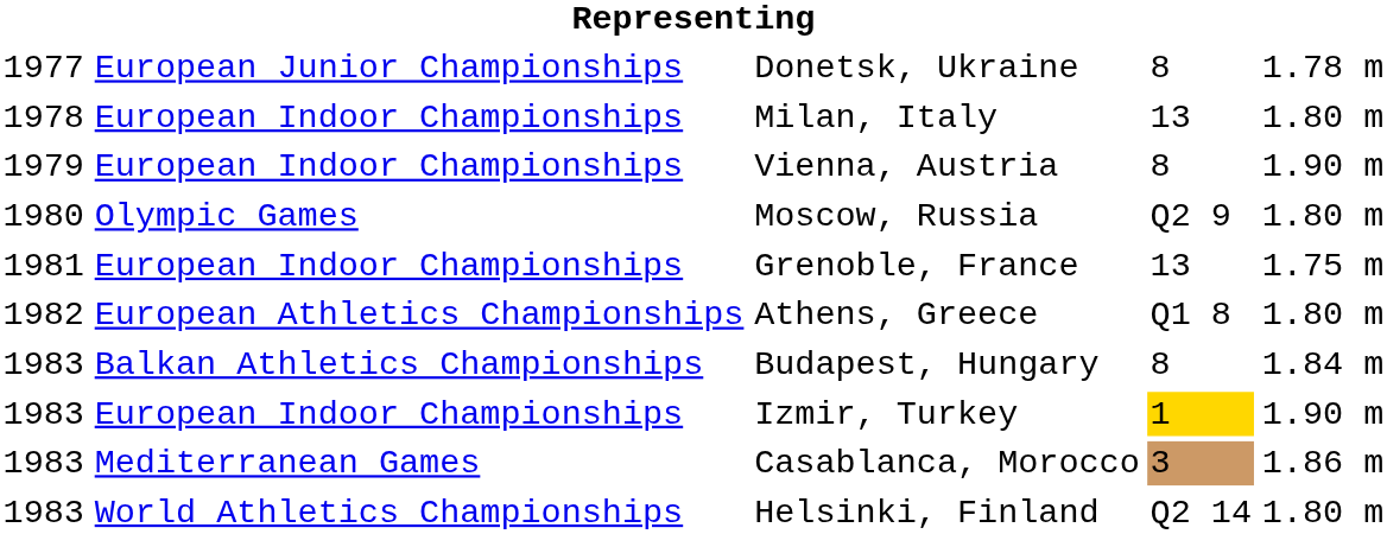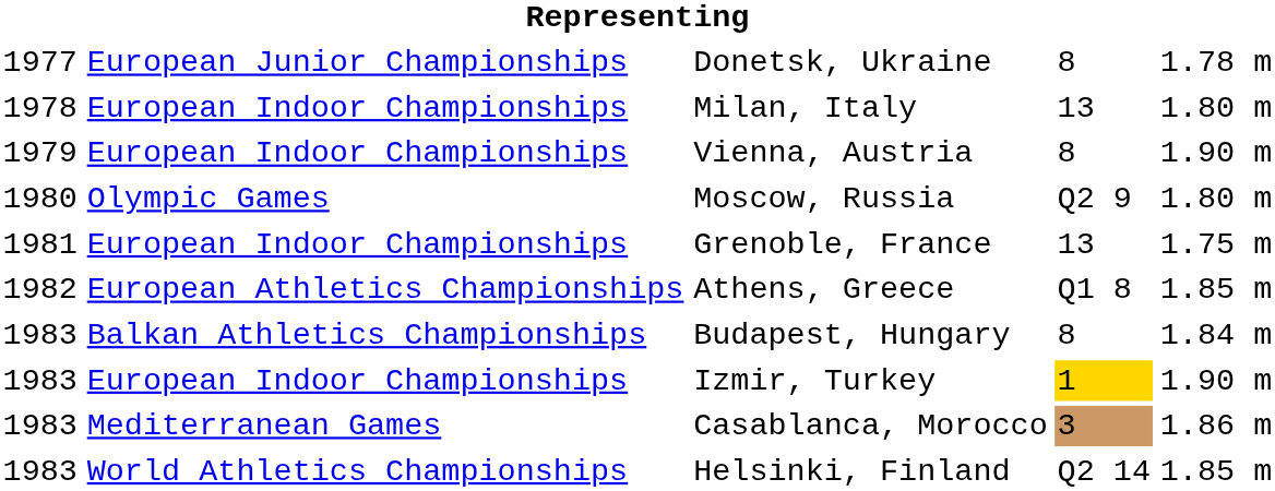 <table>
 <tr>
 <th colspan="6">Representing </th>
 </tr>
 <tr>
 <td>1977</td>
 <td><a href='#'>European Junior Championships</a></td>
 <td>Donetsk, Ukraine</td>
 <td>8</td>
 <td>1.78 m</td>
 </tr>
 <tr>
 <td>1978</td>
 <td><a href='#'>European Indoor Championships</a></td>
 <td>Milan, Italy</td>
 <td>13</td>
 <td>1.80 m</td>
 </tr>
 <tr>
 <td>1979</td>
 <td><a href='#'>European Indoor Championships</a></td>
 <td>Vienna, Austria</td>
 <td>8</td>
 <td>1.90 m</td>
 </tr>
 <tr>
 <td>1980</td>
 <td><a href='#'>Olympic Games</a></td>
 <td>Moscow, Russia</td>
 <td>Q2 9</td>
 <td>1.80 m</td>
 </tr>
 <tr>
 <td>1981</td>
 <td><a href='#'>European Indoor Championships</a></td>
 <td>Grenoble, France</td>
 <td>13</td>
 <td>1.75 m</td>
 </tr>
 <tr>
 <td>1982</td>
 <td><a href='#'>European Athletics Championships</a></td>
 <td>Athens, Greece</td>
 <td>Q1 8</td>
-<td>1.80 m</td>
+<td>1.85 m</td>
 </tr>
 <tr>
 <td>1983</td>
 <td><a href='#'>Balkan Athletics Championships</a></td>
 <td>Budapest, Hungary</td>
 <td>8</td>
 <td>1.84 m</td>
 </tr>
 <tr>
 <td>1983</td>
 <td><a href='#'>European Indoor Championships</a></td>
 <td>Izmir, Turkey</td>
 <td bgcolor="Gold">1</td>
 <td>1.90 m</td>
 </tr>
 <tr>
 <td>1983</td>
 <td><a href='#'>Mediterranean Games</a></td>
 <td>Casablanca, Morocco</td>
 <td bgcolor="cc9966">3</td>
 <td>1.86 m</td>
 </tr>
 <tr>
 <td>1983</td>
 <td><a href='#'>World Athletics Championships</a></td>
 <td>Helsinki, Finland</td>
 <td>Q2 14</td>
-<td>1.80 m</td>
+<td>1.85 m</td>
 </tr>
 <tr>
 </tr>
 </table>
